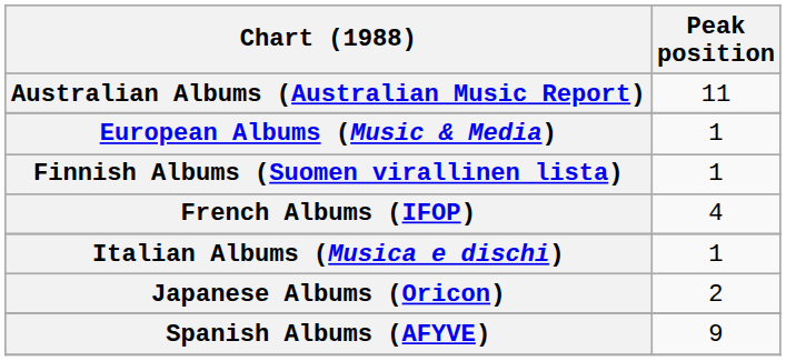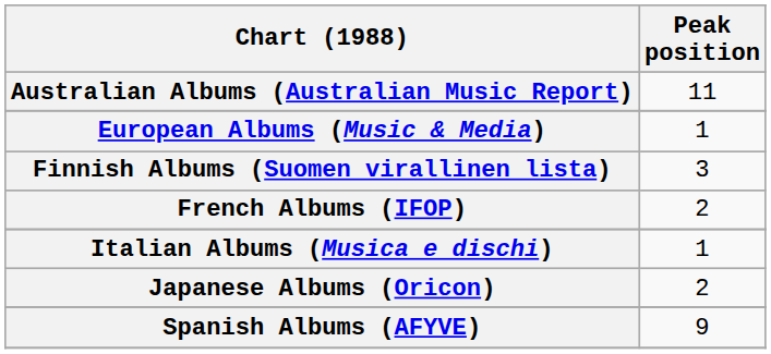 <table class="wikitable sortable plainrowheaders" style="text-align:center">
 <tr>
 <th scope="col">Chart (1988)</th>
 <th scope="col">Peak<br>position</th>
 </tr>
 <tr>
 <th scope="row">Australian Albums (<a href='#'>Australian Music Report</a>)</th>
 <td>11</td>
 </tr>
 <tr>
 </tr>
 <tr>
 </tr>
 <tr>
 </tr>
 <tr>
 <th scope="row"><a href='#'>European Albums</a> (<em><a href='#'>Music & Media</a></em>)</th>
 <td>1</td>
 </tr>
 <tr>
 <th scope="row">Finnish Albums (<a href='#'>Suomen virallinen lista</a>)</th>
-<td>1</td>
+<td>3</td>
 </tr>
 <tr>
 <th scope="row">French Albums (<a href='#'>IFOP</a>)</th>
-<td>4</td>
+<td>2</td>
 </tr>
 <tr>
 </tr>
 <tr>
 <th scope="row">Italian Albums (<em><a href='#'>Musica e dischi</a></em>)</th>
 <td>1</td>
 </tr>
 <tr>
 <th scope="row">Japanese Albums (<a href='#'>Oricon</a>)</th>
 <td>2</td>
 </tr>
 <tr>
 </tr>
 <tr>
 </tr>
 <tr>
 <th scope="row">Spanish Albums (<a href='#'>AFYVE</a>)</th>
 <td>9</td>
 </tr>
 <tr>
 </tr>
 <tr>
 </tr>
 <tr>
 </tr>
 <tr>
 </tr>
 <tr>
 </tr>
 <tr>
 </tr>
 </table>
